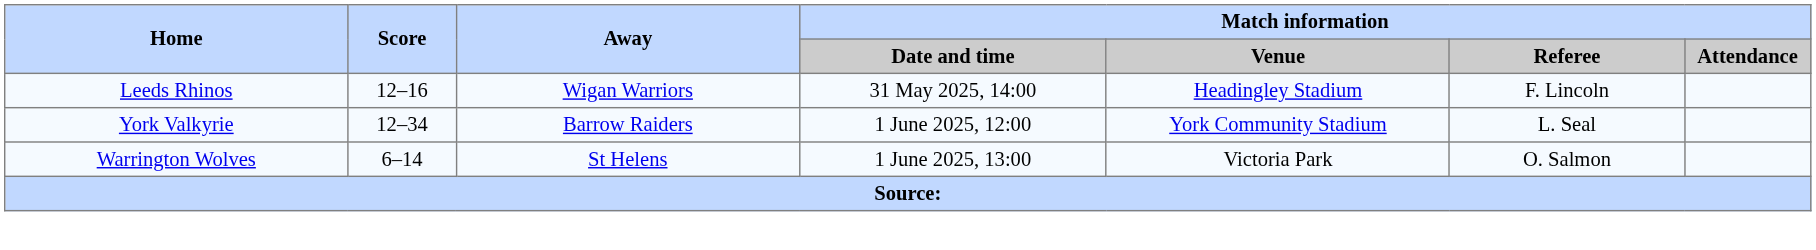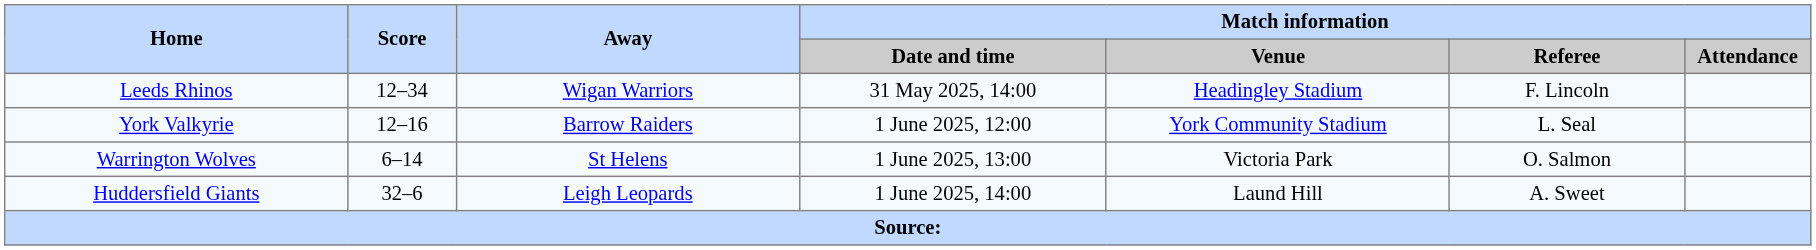 <table border=1 style="border-collapse:collapse; font-size:90%; text-align:center;" cellpadding=3 cellspacing=0 width=100%>
 <tr bgcolor=#C1D8FF>
 <th scope="col" rowspan=2 width=19%>Home</th>
 <th scope="col" rowspan=2 width=6%>Score</th>
 <th scope="col" rowspan=2 width=19%>Away</th>
 <th colspan=4>Match information</th>
 </tr>
 <tr style="background:#CCCCCC;">
 <th scope="col" width=17%>Date and time</th>
 <th scope="col" width=19%>Venue</th>
 <th scope="col" width=13%>Referee</th>
 <th scope="col" width=7%>Attendance</th>
 </tr>
 <tr bgcolor=#F5FAFF>
 <td> <a href='#'>Leeds Rhinos</a></td>
-<td>12–16</td>
+<td>12–34</td>
 <td> <a href='#'>Wigan Warriors</a></td>
 <td>31 May 2025, 14:00</td>
 <td><a href='#'>Headingley Stadium</a></td>
 <td>F. Lincoln</td>
 <td></td>
 </tr>
 <tr bgcolor=#F5FAFF>
 <td> <a href='#'>York Valkyrie</a></td>
-<td>12–34</td>
+<td>12–16</td>
 <td> <a href='#'>Barrow Raiders</a></td>
 <td>1 June 2025, 12:00</td>
 <td><a href='#'>York Community Stadium</a></td>
 <td>L. Seal</td>
 <td></td>
 </tr>
 <tr bgcolor=#F5FAFF>
 <td> <a href='#'>Warrington Wolves</a></td>
 <td>6–14</td>
 <td> <a href='#'>St Helens</a></td>
 <td>1 June 2025, 13:00</td>
 <td>Victoria Park</td>
 <td>O. Salmon</td>
 <td></td>
 </tr>
+<tr bgcolor=#F5FAFF>
+<td> <a href='#'>Huddersfield Giants</a></td>
+<td>32–6</td>
+<td> <a href='#'>Leigh Leopards</a></td>
+<td>1 June 2025, 14:00</td>
+<td>Laund Hill</td>
+<td>A. Sweet</td>
+<td></td>
+</tr>
 <tr style="background:#c1d8ff;">
 <th colspan=7>Source:</th>
 </tr>
 </table>
